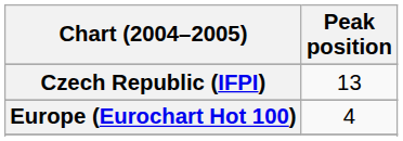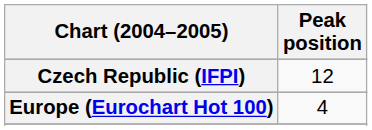 <table class="wikitable sortable plainrowheaders" style="text-align:center">
 <tr>
 <th scope="col">Chart (2004–2005)</th>
 <th scope="col">Peak<br>position</th>
 </tr>
 <tr>
 </tr>
 <tr>
 </tr>
 <tr>
 </tr>
 <tr>
 </tr>
 <tr>
 <th scope="row">Czech Republic (<a href='#'>IFPI</a>)</th>
-<td>13</td>
+<td>12</td>
 </tr>
 <tr>
 </tr>
 <tr>
 <th scope="row">Europe (<a href='#'>Eurochart Hot 100</a>)</th>
 <td>4</td>
 </tr>
 <tr>
 </tr>
 <tr>
 </tr>
 <tr>
 </tr>
 <tr>
 </tr>
 <tr>
 </tr>
 <tr>
 </tr>
 <tr>
 </tr>
 <tr>
 </tr>
 <tr>
 </tr>
 <tr>
 </tr>
 <tr>
 </tr>
 <tr>
 </tr>
 </table>
